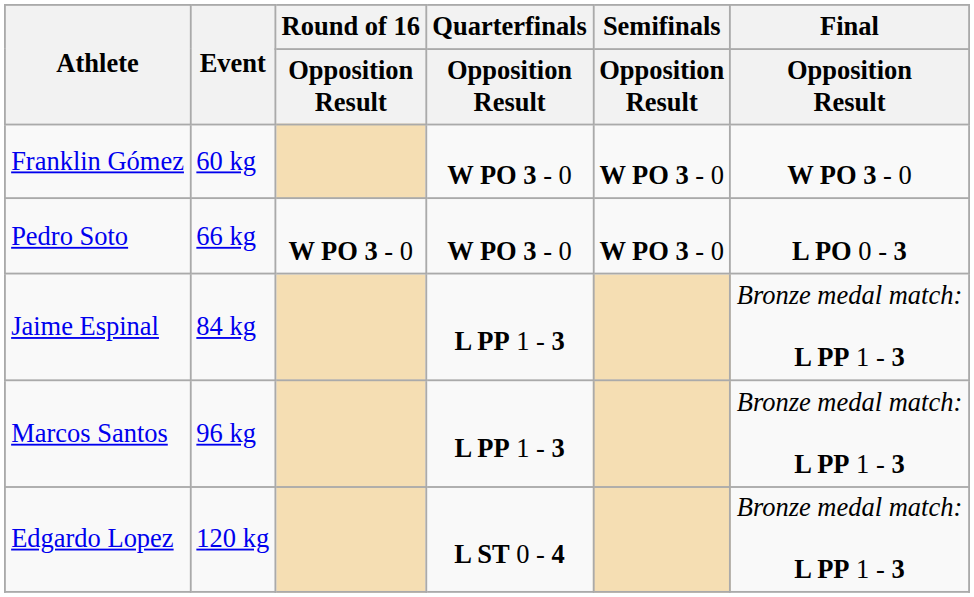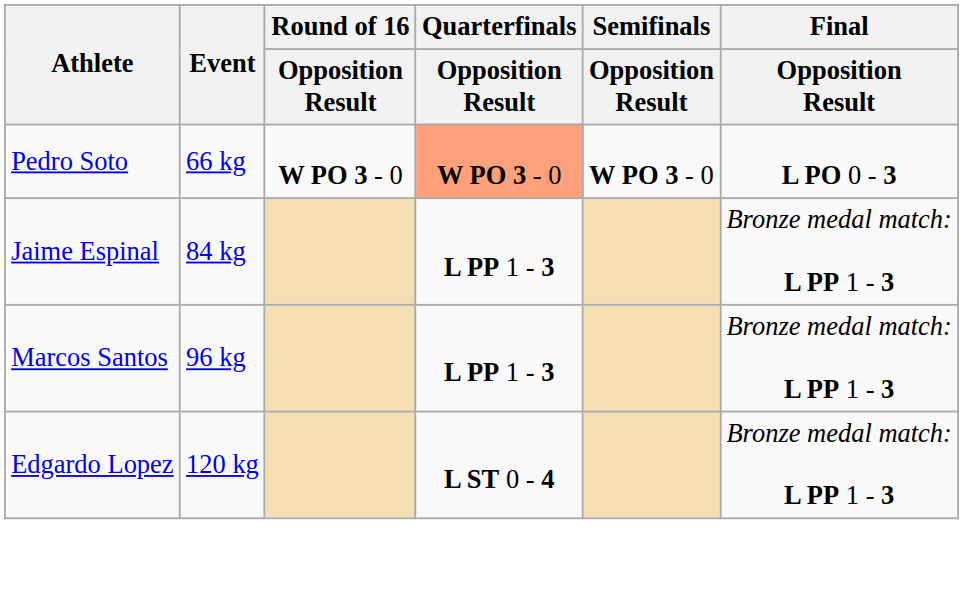 <table class="wikitable" border="1" style="font-size:90%">
 <tr>
 <th rowspan=2>Athlete</th>
 <th rowspan=2>Event</th>
 <th>Round of 16</th>
 <th>Quarterfinals</th>
 <th>Semifinals</th>
 <th>Final</th>
 </tr>
 <tr>
 <th>Opposition<br>Result</th>
 <th>Opposition<br>Result</th>
 <th>Opposition<br>Result</th>
 <th>Opposition<br>Result</th>
 </tr>
 <tr>
-<td><a href='#'>Franklin Gómez</a></td>
-<td><a href='#'>60 kg</a></td>
-<td bgcolor=wheat></td>
-<td align=center><br><strong>W PO</strong> <strong>3</strong> - 0</td>
-<td align=center><br><strong>W PO</strong> <strong>3</strong> - 0</td>
-<td align=center><br><strong>W PO</strong> <strong>3</strong> - 0<br></td>
-</tr>
-<tr>
 <td><a href='#'>Pedro Soto</a></td>
 <td><a href='#'>66 kg</a></td>
 <td align=center><br><strong>W PO</strong> <strong>3</strong> - 0</td>
-<td align=center><br><strong>W PO</strong> <strong>3</strong> - 0</td>
+<td align=center style="background: lightsalmon;"><br><strong>W PO</strong> <strong>3</strong> - 0</td>
 <td align=center><br><strong>W PO</strong> <strong>3</strong> - 0</td>
 <td align=center><br><strong>L PO</strong> 0 - <strong>3</strong><br></td>
 </tr>
 <tr>
 <td><a href='#'>Jaime Espinal</a></td>
 <td><a href='#'>84 kg</a></td>
 <td bgcolor=wheat></td>
 <td align=center><br><strong>L PP</strong> 1 - <strong>3</strong></td>
 <td bgcolor=wheat></td>
 <td align=center><em>Bronze medal match:</em><br><br> <strong>L PP</strong> 1 - <strong>3</strong></td>
 </tr>
 <tr>
 <td><a href='#'>Marcos Santos</a></td>
 <td><a href='#'>96 kg</a></td>
 <td bgcolor=wheat></td>
 <td align=center><br><strong>L PP</strong> 1 - <strong>3</strong></td>
 <td bgcolor=wheat></td>
 <td align=center><em>Bronze medal match:</em><br><br> <strong>L PP</strong> 1 - <strong>3</strong></td>
 </tr>
 <tr>
 <td><a href='#'>Edgardo Lopez</a></td>
 <td><a href='#'>120 kg</a></td>
 <td bgcolor=wheat></td>
 <td align=center><br><strong>L ST</strong> 0 - <strong>4</strong></td>
 <td bgcolor=wheat></td>
 <td align=center><em>Bronze medal match:</em><br><br> <strong>L PP</strong> 1 - <strong>3</strong></td>
 </tr>
 </table>
